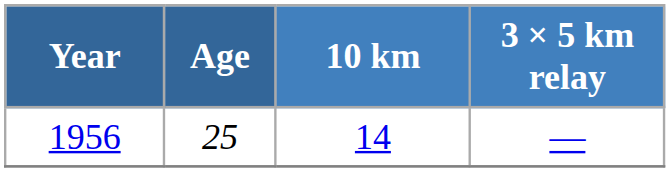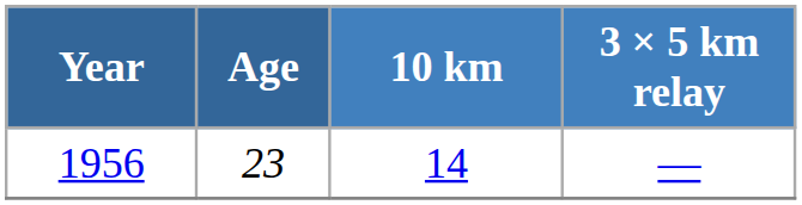 <table class="wikitable" style="font-size:95%; text-align:center; border:grey solid 1px; border-collapse:collapse; background:#ffffff;">
 <tr>
 <th style="background-color:#369; color:white; width:60px;"> Year </th>
 <th style="background-color:#369; color:white; width:40px;"> Age </th>
 <th style="background-color:#4180be; color:white; width:75px;"> 10 km </th>
 <th style="background-color:#4180be; color:white; width:75px;"> 3 × 5 km <br> relay </th>
 </tr>
 <tr>
 <td><a href='#'>1956</a></td>
-<td><em>25</em></td>
+<td><em>23</em></td>
 <td><a href='#'>14</a></td>
 <td><a href='#'>—</a></td>
 </tr>
 <tr>
 </tr>
 </table>
